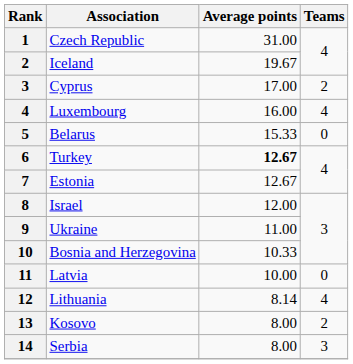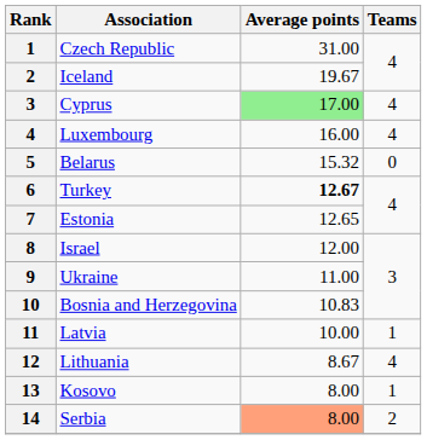 <table class="wikitable">
 <tr>
 <th>Rank</th>
 <th>Association</th>
 <th>Average points</th>
 <th>Teams</th>
 </tr>
 <tr>
 <th>1</th>
 <td> <a href='#'>Czech Republic</a></td>
 <td align=right>31.00</td>
 <td align=center rowspan=2>4</td>
 </tr>
 <tr>
 <th>2</th>
 <td> <a href='#'>Iceland</a></td>
 <td align=right>19.67</td>
 </tr>
 <tr>
 <th>3</th>
 <td> <a href='#'>Cyprus</a></td>
-<td align=right>17.00</td>
-<td align=center rowspan=1>2</td>
+<td align=right style="background: lightgreen;">17.00</td>
+<td align=center rowspan=1>4</td>
 </tr>
 <tr>
 <th>4</th>
 <td> <a href='#'>Luxembourg</a></td>
 <td align=right>16.00</td>
 <td align=center rowspan=1>4</td>
 </tr>
 <tr>
 <th>5</th>
 <td> <a href='#'>Belarus</a></td>
-<td align=right>15.33</td>
+<td align=right>15.32</td>
 <td align=center rowspan=1>0</td>
 </tr>
 <tr>
 <th>6</th>
 <td> <a href='#'>Turkey</a></td>
 <td align="right"><strong>12.67</strong></td>
 <td align=center rowspan=2>4</td>
 </tr>
 <tr>
 <th>7</th>
 <td> <a href='#'>Estonia</a></td>
-<td align="right">12.67</td>
+<td align="right">12.65</td>
 </tr>
 <tr>
 <th>8</th>
 <td> <a href='#'>Israel</a></td>
 <td align="right">12.00</td>
 <td rowspan="3" align="center">3</td>
 </tr>
 <tr>
 <th>9</th>
 <td> <a href='#'>Ukraine</a></td>
 <td align="right">11.00</td>
 </tr>
 <tr>
 <th>10</th>
 <td> <a href='#'>Bosnia and Herzegovina</a></td>
-<td align=right>10.33</td>
+<td align=right>10.83</td>
 </tr>
 <tr>
 <th>11</th>
 <td> <a href='#'>Latvia</a></td>
 <td align=right>10.00</td>
-<td rowspan="1" align="center">0</td>
+<td rowspan="1" align="center">1</td>
 </tr>
 <tr>
 <th>12</th>
 <td> <a href='#'>Lithuania</a></td>
-<td align="right">8.14</td>
+<td align="right">8.67</td>
 <td rowspan="1" align="center">4</td>
 </tr>
 <tr>
 <th>13</th>
 <td> <a href='#'>Kosovo</a></td>
 <td align=right>8.00</td>
-<td rowspan="1" align="center">2</td>
+<td rowspan="1" align="center">1</td>
 </tr>
 <tr>
 <th>14</th>
 <td> <a href='#'>Serbia</a></td>
-<td align="right">8.00</td>
-<td rowspan="1" align="center">3</td>
+<td align="right" style="background: lightsalmon;">8.00</td>
+<td rowspan="1" align="center">2</td>
 </tr>
 <tr>
 </tr>
 </table>
